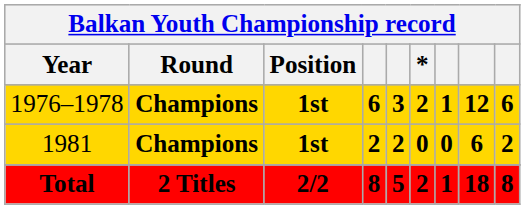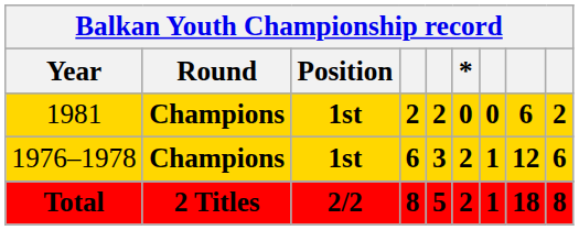 <table class="wikitable" style="text-align: center;">
 <tr>
 <th colspan=9><a href='#'>Balkan Youth Championship record</a></th>
 </tr>
 <tr>
 <th>Year</th>
 <th>Round</th>
 <th>Position</th>
 <th></th>
 <th></th>
 <th>*</th>
 <th></th>
 <th></th>
 <th></th>
 </tr>
 <tr style="background:Gold;">
+<td> 1981</td>
+<td><strong>Champions</strong></td>
+<td><strong>1st</strong></td>
+<td><strong>2</strong></td>
+<td><strong>2</strong></td>
+<td><strong>0</strong></td>
+<td><strong>0</strong></td>
+<td><strong>6</strong></td>
+<td><strong>2</strong></td>
+</tr>
+<tr style="background:Gold;">
 <td>1976–1978</td>
 <td><strong>Champions</strong></td>
 <td><strong>1st</strong></td>
 <td><strong>6</strong></td>
 <td><strong>3</strong></td>
 <td><strong>2</strong></td>
 <td><strong>1</strong></td>
 <td><strong>12</strong></td>
 <td><strong>6</strong></td>
-</tr>
-<tr style="background:Gold;">
-<td> 1981</td>
-<td><strong>Champions</strong></td>
-<td><strong>1st</strong></td>
-<td><strong>2</strong></td>
-<td><strong>2</strong></td>
-<td><strong>0</strong></td>
-<td><strong>0</strong></td>
-<td><strong>6</strong></td>
-<td><strong>2</strong></td>
 </tr>
 <tr>
 </tr>
 <tr style="black;">
 <th style="background:red;"><strong>Total</strong></th>
 <th style="background:red;"><strong>2 Titles</strong></th>
 <th style="background:red;"><strong>2/2</strong></th>
 <th style="background:red;"><strong>8</strong></th>
 <th style="background:red;"><strong>5</strong></th>
 <th style="background:red;"><strong>2</strong></th>
 <th style="background:red;"><strong>1</strong></th>
 <th style="background:red;"><strong>18</strong></th>
 <th style="background:red;"><strong>8</strong></th>
 </tr>
 </table>
